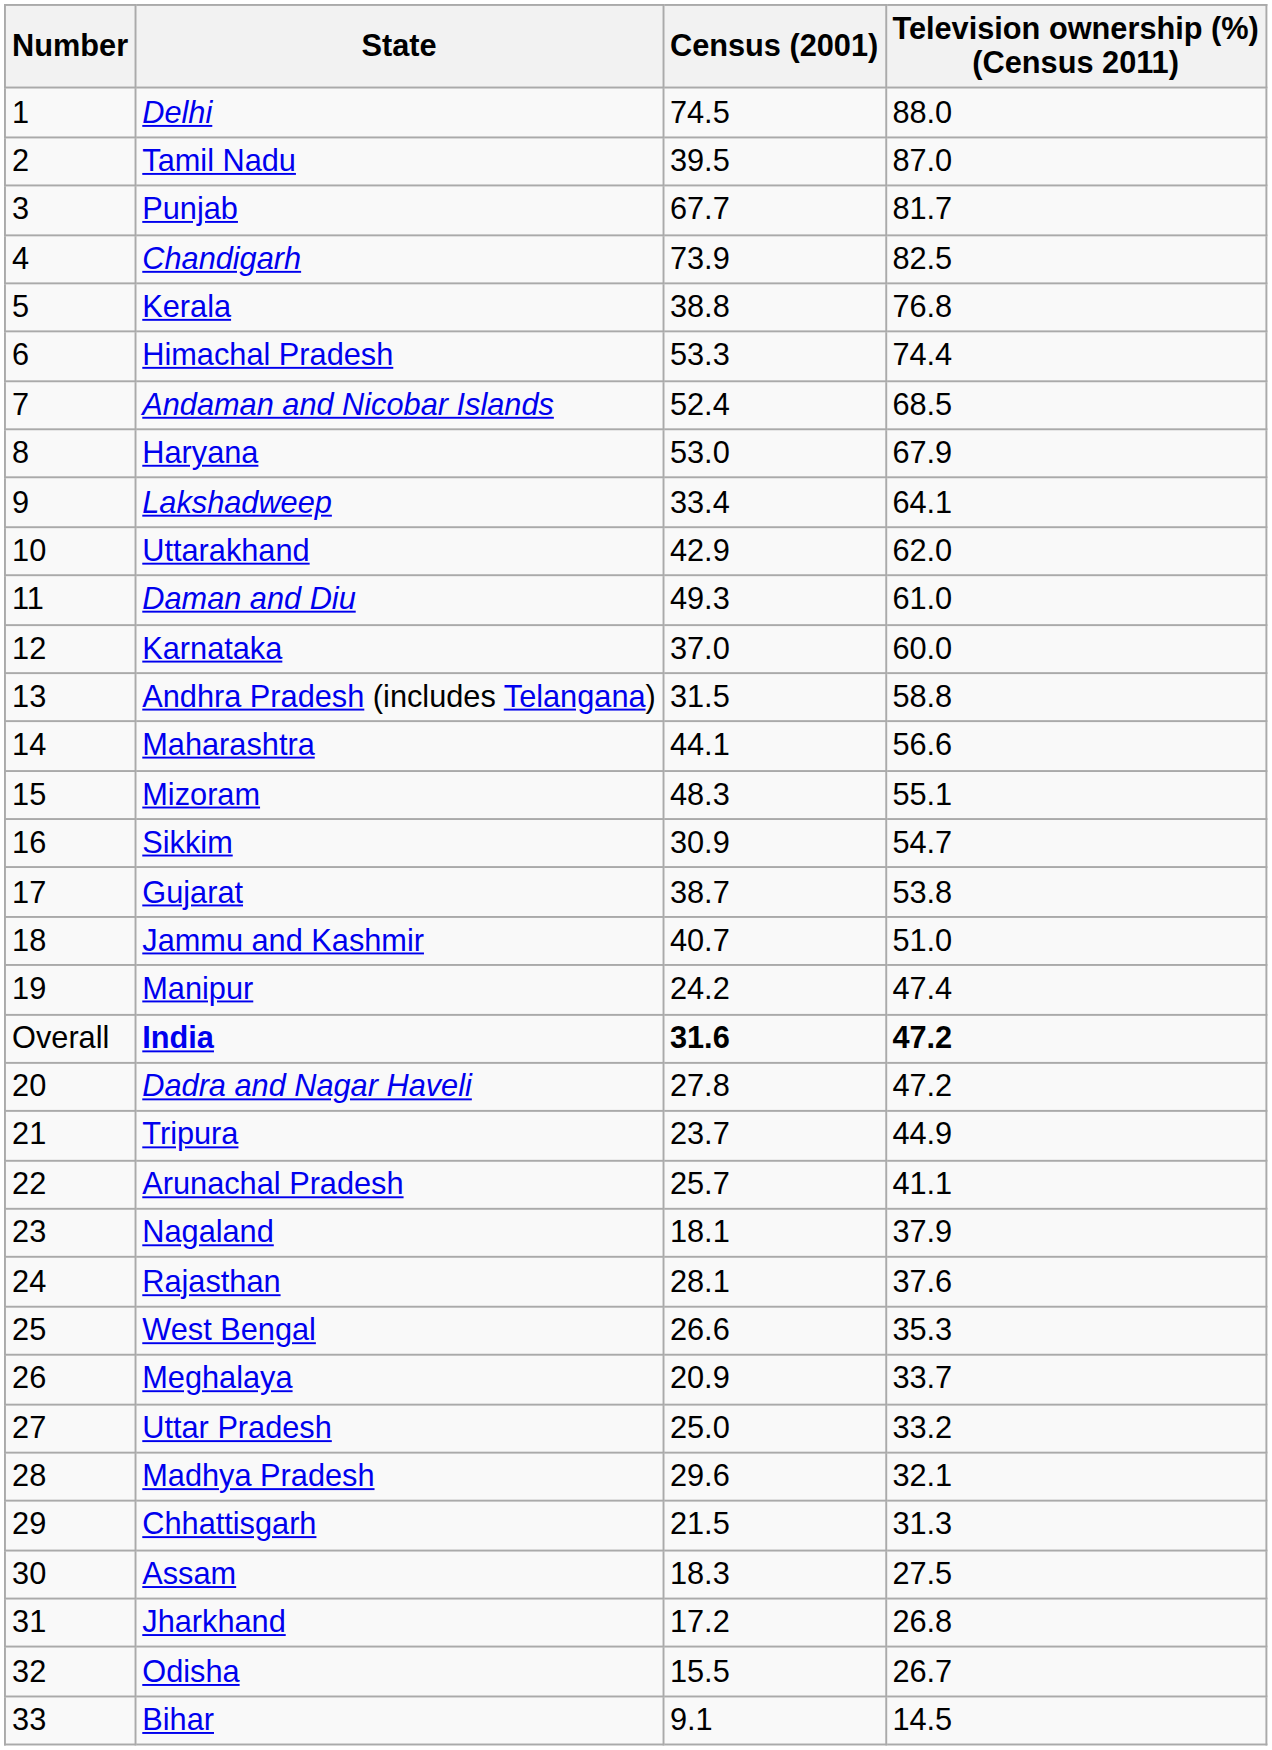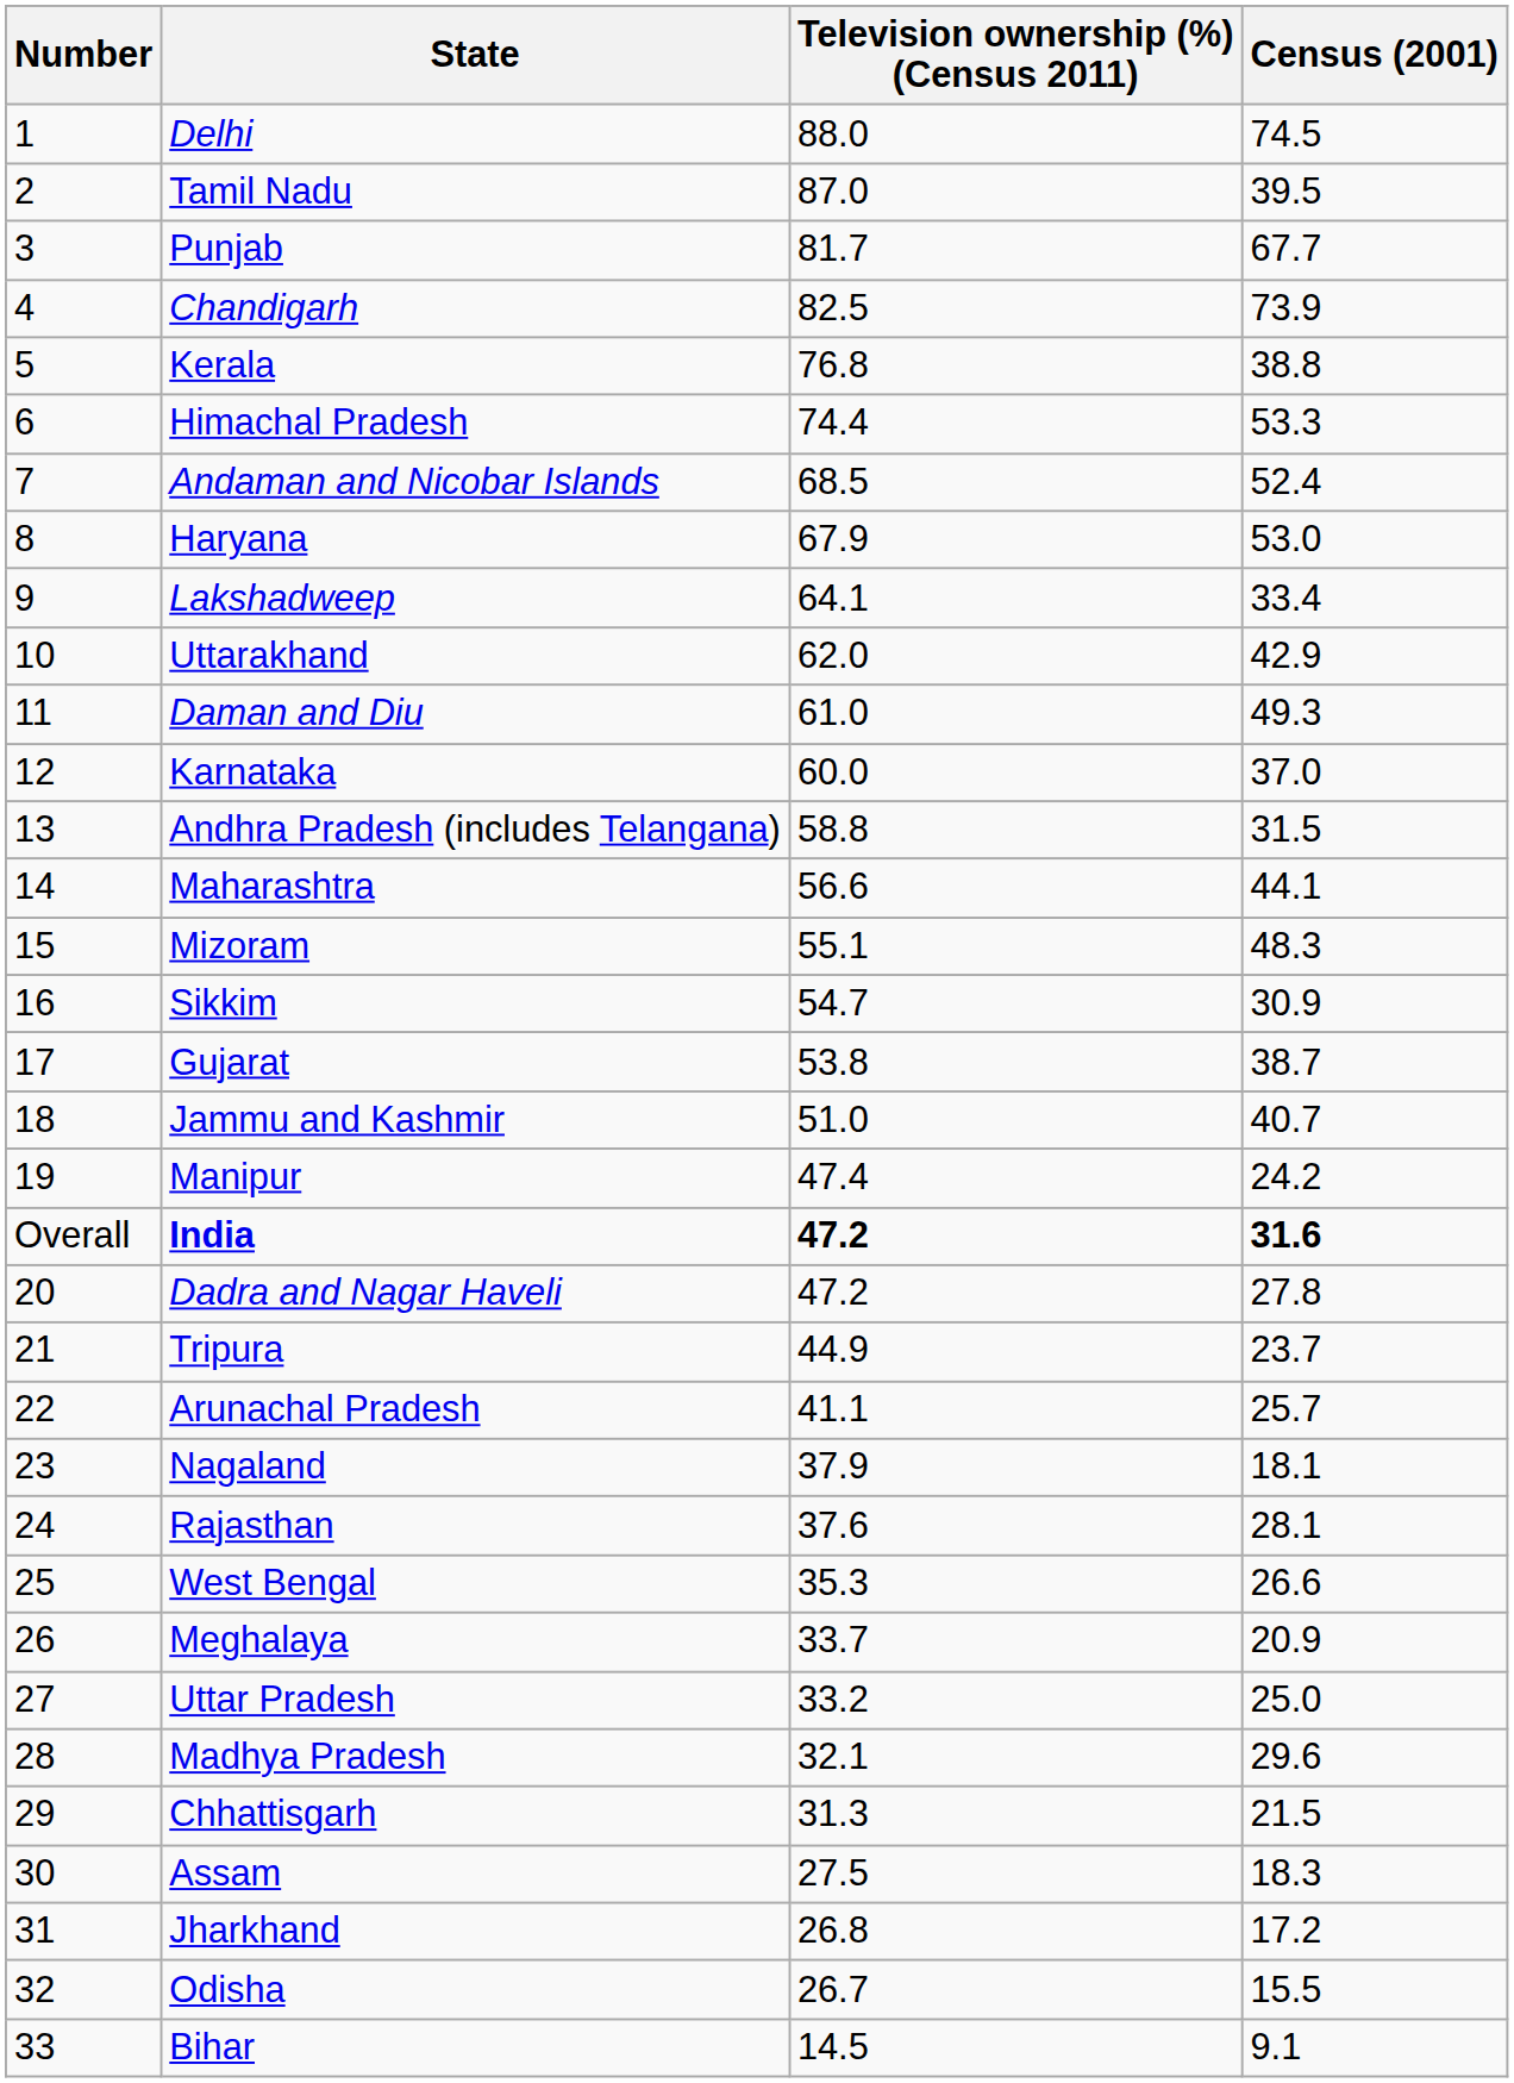 <table class="wikitable sortable">
 <tr>
 <th>Number</th>
 <th>State</th>
+<th>Television ownership (%)<br>(Census 2011)</th>
 <th>Census (2001)</th>
-<th>Television ownership (%)<br>(Census 2011)</th>
 </tr>
 <tr>
 <td>1</td>
 <td><em><a href='#'>Delhi</a></em></td>
+<td>88.0</td>
 <td>74.5</td>
-<td>88.0</td>
 </tr>
 <tr>
 <td>2</td>
 <td><a href='#'>Tamil Nadu</a></td>
+<td>87.0</td>
 <td>39.5</td>
-<td>87.0</td>
 </tr>
 <tr>
 <td>3</td>
 <td><a href='#'>Punjab</a></td>
+<td>81.7</td>
 <td>67.7</td>
-<td>81.7</td>
 </tr>
 <tr>
 <td>4</td>
 <td><em><a href='#'>Chandigarh</a></em></td>
+<td>82.5</td>
 <td>73.9</td>
-<td>82.5</td>
 </tr>
 <tr>
 <td>5</td>
 <td><a href='#'>Kerala</a></td>
+<td>76.8</td>
 <td>38.8</td>
-<td>76.8</td>
 </tr>
 <tr>
 <td>6</td>
 <td><a href='#'>Himachal Pradesh</a></td>
+<td>74.4</td>
 <td>53.3</td>
-<td>74.4</td>
 </tr>
 <tr>
 <td>7</td>
 <td><em><a href='#'>Andaman and Nicobar Islands</a></em></td>
+<td>68.5</td>
 <td>52.4</td>
-<td>68.5</td>
 </tr>
 <tr>
 <td>8</td>
 <td><a href='#'>Haryana</a></td>
+<td>67.9</td>
 <td>53.0</td>
-<td>67.9</td>
 </tr>
 <tr>
 <td>9</td>
 <td><em><a href='#'>Lakshadweep</a></em></td>
+<td>64.1</td>
 <td>33.4</td>
-<td>64.1</td>
 </tr>
 <tr>
 <td>10</td>
 <td><a href='#'>Uttarakhand</a></td>
+<td>62.0</td>
 <td>42.9</td>
-<td>62.0</td>
 </tr>
 <tr>
 <td>11</td>
 <td><em><a href='#'>Daman and Diu</a></em></td>
+<td>61.0</td>
 <td>49.3</td>
-<td>61.0</td>
 </tr>
 <tr>
 <td>12</td>
 <td><a href='#'>Karnataka</a></td>
+<td>60.0</td>
 <td>37.0</td>
-<td>60.0</td>
 </tr>
 <tr>
 <td>13</td>
 <td><a href='#'>Andhra Pradesh</a> (includes <a href='#'>Telangana</a>)</td>
+<td>58.8</td>
 <td>31.5</td>
-<td>58.8</td>
 </tr>
 <tr>
 <td>14</td>
 <td><a href='#'>Maharashtra</a></td>
+<td>56.6</td>
 <td>44.1</td>
-<td>56.6</td>
 </tr>
 <tr>
 <td>15</td>
 <td><a href='#'>Mizoram</a></td>
+<td>55.1</td>
 <td>48.3</td>
-<td>55.1</td>
 </tr>
 <tr>
 <td>16</td>
 <td><a href='#'>Sikkim</a></td>
+<td>54.7</td>
 <td>30.9</td>
-<td>54.7</td>
 </tr>
 <tr>
 <td>17</td>
 <td><a href='#'>Gujarat</a></td>
+<td>53.8</td>
 <td>38.7</td>
-<td>53.8</td>
 </tr>
 <tr>
 <td>18</td>
 <td><a href='#'>Jammu and Kashmir</a></td>
+<td>51.0</td>
 <td>40.7</td>
-<td>51.0</td>
 </tr>
 <tr>
 <td>19</td>
 <td><a href='#'>Manipur</a></td>
+<td>47.4</td>
 <td>24.2</td>
-<td>47.4</td>
 </tr>
 <tr>
 <td>Overall</td>
 <td><strong><a href='#'>India</a></strong></td>
+<td><strong>47.2</strong></td>
 <td><strong>31.6</strong></td>
-<td><strong>47.2</strong></td>
 </tr>
 <tr>
 <td>20</td>
 <td><em><a href='#'>Dadra and Nagar Haveli</a></em></td>
+<td>47.2</td>
 <td>27.8</td>
-<td>47.2</td>
 </tr>
 <tr>
 <td>21</td>
 <td><a href='#'>Tripura</a></td>
+<td>44.9</td>
 <td>23.7</td>
-<td>44.9</td>
 </tr>
 <tr>
 <td>22</td>
 <td><a href='#'>Arunachal Pradesh</a></td>
+<td>41.1</td>
 <td>25.7</td>
-<td>41.1</td>
 </tr>
 <tr>
 <td>23</td>
 <td><a href='#'>Nagaland</a></td>
+<td>37.9</td>
 <td>18.1</td>
-<td>37.9</td>
 </tr>
 <tr>
 <td>24</td>
 <td><a href='#'>Rajasthan</a></td>
+<td>37.6</td>
 <td>28.1</td>
-<td>37.6</td>
 </tr>
 <tr>
 <td>25</td>
 <td><a href='#'>West Bengal</a></td>
+<td>35.3</td>
 <td>26.6</td>
-<td>35.3</td>
 </tr>
 <tr>
 <td>26</td>
 <td><a href='#'>Meghalaya</a></td>
+<td>33.7</td>
 <td>20.9</td>
-<td>33.7</td>
 </tr>
 <tr>
 <td>27</td>
 <td><a href='#'>Uttar Pradesh</a></td>
+<td>33.2</td>
 <td>25.0</td>
-<td>33.2</td>
 </tr>
 <tr>
 <td>28</td>
 <td><a href='#'>Madhya Pradesh</a></td>
+<td>32.1</td>
 <td>29.6</td>
-<td>32.1</td>
 </tr>
 <tr>
 <td>29</td>
 <td><a href='#'>Chhattisgarh</a></td>
+<td>31.3</td>
 <td>21.5</td>
-<td>31.3</td>
 </tr>
 <tr>
 <td>30</td>
 <td><a href='#'>Assam</a></td>
+<td>27.5</td>
 <td>18.3</td>
-<td>27.5</td>
 </tr>
 <tr>
 <td>31</td>
 <td><a href='#'>Jharkhand</a></td>
+<td>26.8</td>
 <td>17.2</td>
-<td>26.8</td>
 </tr>
 <tr>
 <td>32</td>
 <td><a href='#'>Odisha</a></td>
+<td>26.7</td>
 <td>15.5</td>
-<td>26.7</td>
 </tr>
 <tr>
 <td>33</td>
 <td><a href='#'>Bihar</a></td>
+<td>14.5</td>
 <td>9.1</td>
-<td>14.5</td>
 </tr>
 </table>
